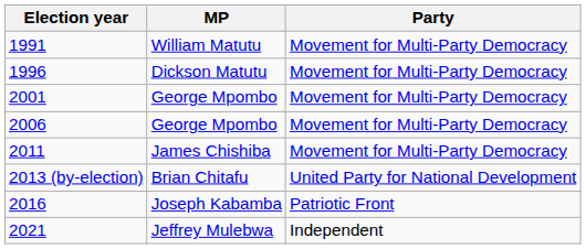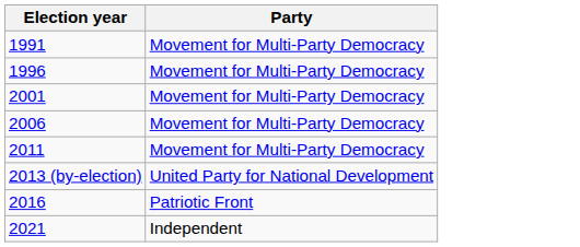 <table class=wikitable>
 <tr>
 <th>Election year</th>
-<th>MP</th>
 <th>Party</th>
 </tr>
 <tr>
 <td><a href='#'>1991</a></td>
-<td><a href='#'>William Matutu</a></td>
 <td><a href='#'>Movement for Multi-Party Democracy</a></td>
 </tr>
 <tr>
 <td><a href='#'>1996</a></td>
-<td><a href='#'>Dickson Matutu</a></td>
 <td><a href='#'>Movement for Multi-Party Democracy</a></td>
 </tr>
 <tr>
 <td><a href='#'>2001</a></td>
-<td><a href='#'>George Mpombo</a></td>
 <td><a href='#'>Movement for Multi-Party Democracy</a></td>
 </tr>
 <tr>
 <td><a href='#'>2006</a></td>
-<td><a href='#'>George Mpombo</a></td>
 <td><a href='#'>Movement for Multi-Party Democracy</a></td>
 </tr>
 <tr>
 <td><a href='#'>2011</a></td>
-<td><a href='#'>James Chishiba</a></td>
 <td><a href='#'>Movement for Multi-Party Democracy</a></td>
 </tr>
 <tr>
 <td><a href='#'>2013 (by-election)</a></td>
-<td><a href='#'>Brian Chitafu</a></td>
 <td><a href='#'>United Party for National Development</a></td>
 </tr>
 <tr>
 <td><a href='#'>2016</a></td>
-<td><a href='#'>Joseph Kabamba</a></td>
 <td><a href='#'>Patriotic Front</a></td>
 </tr>
 <tr>
 <td><a href='#'>2021</a></td>
-<td><a href='#'>Jeffrey Mulebwa</a></td>
 <td>Independent</td>
 </tr>
 </table>
